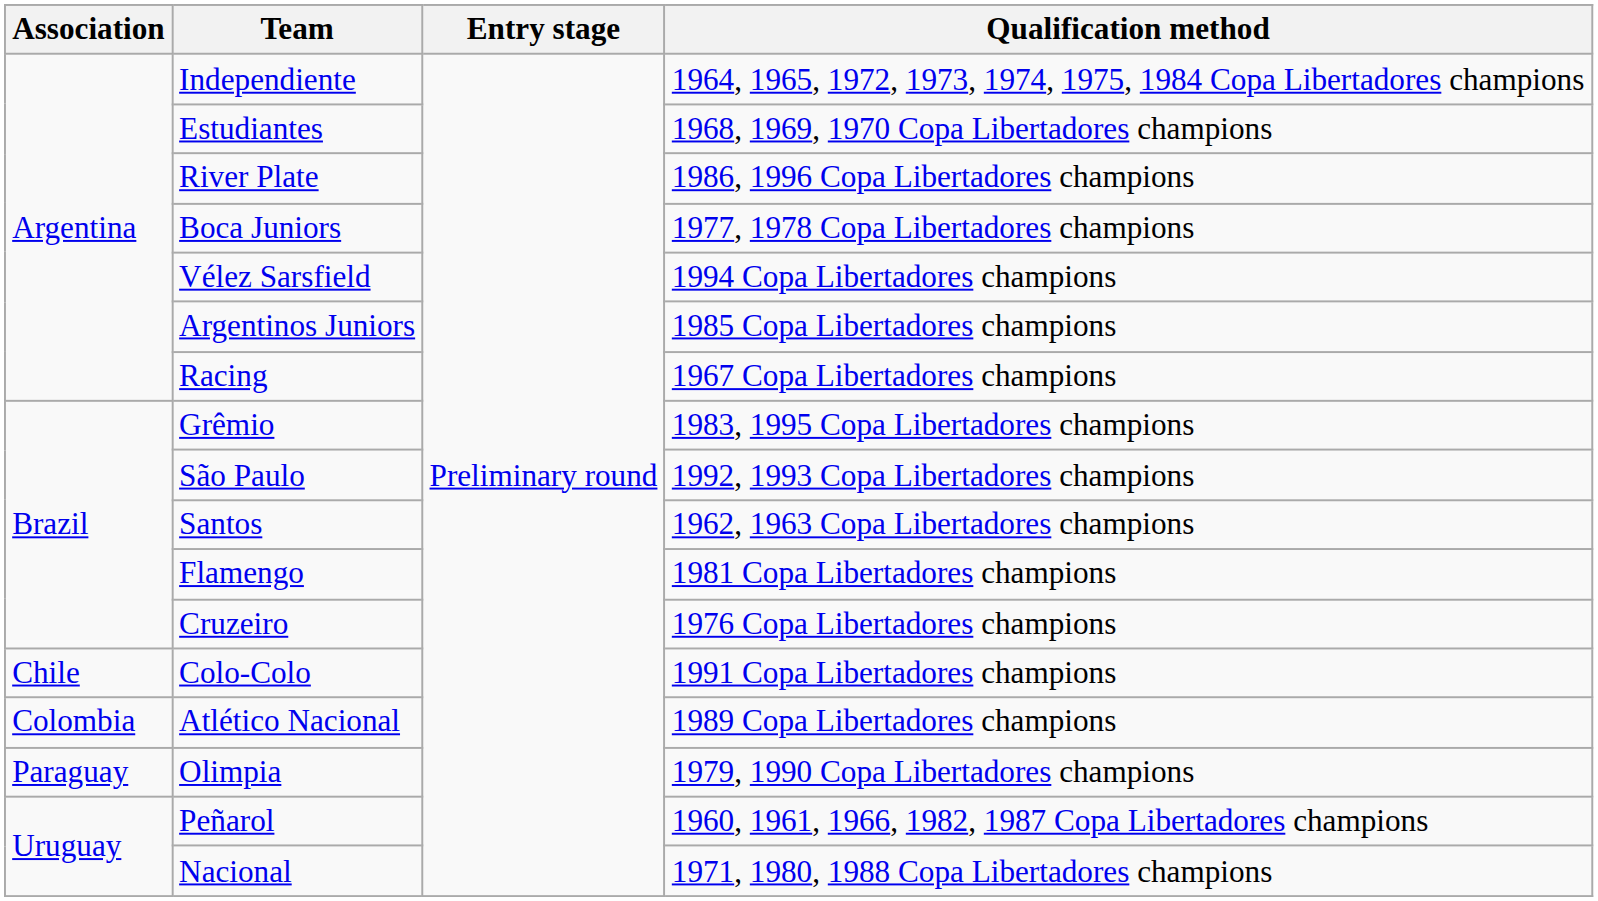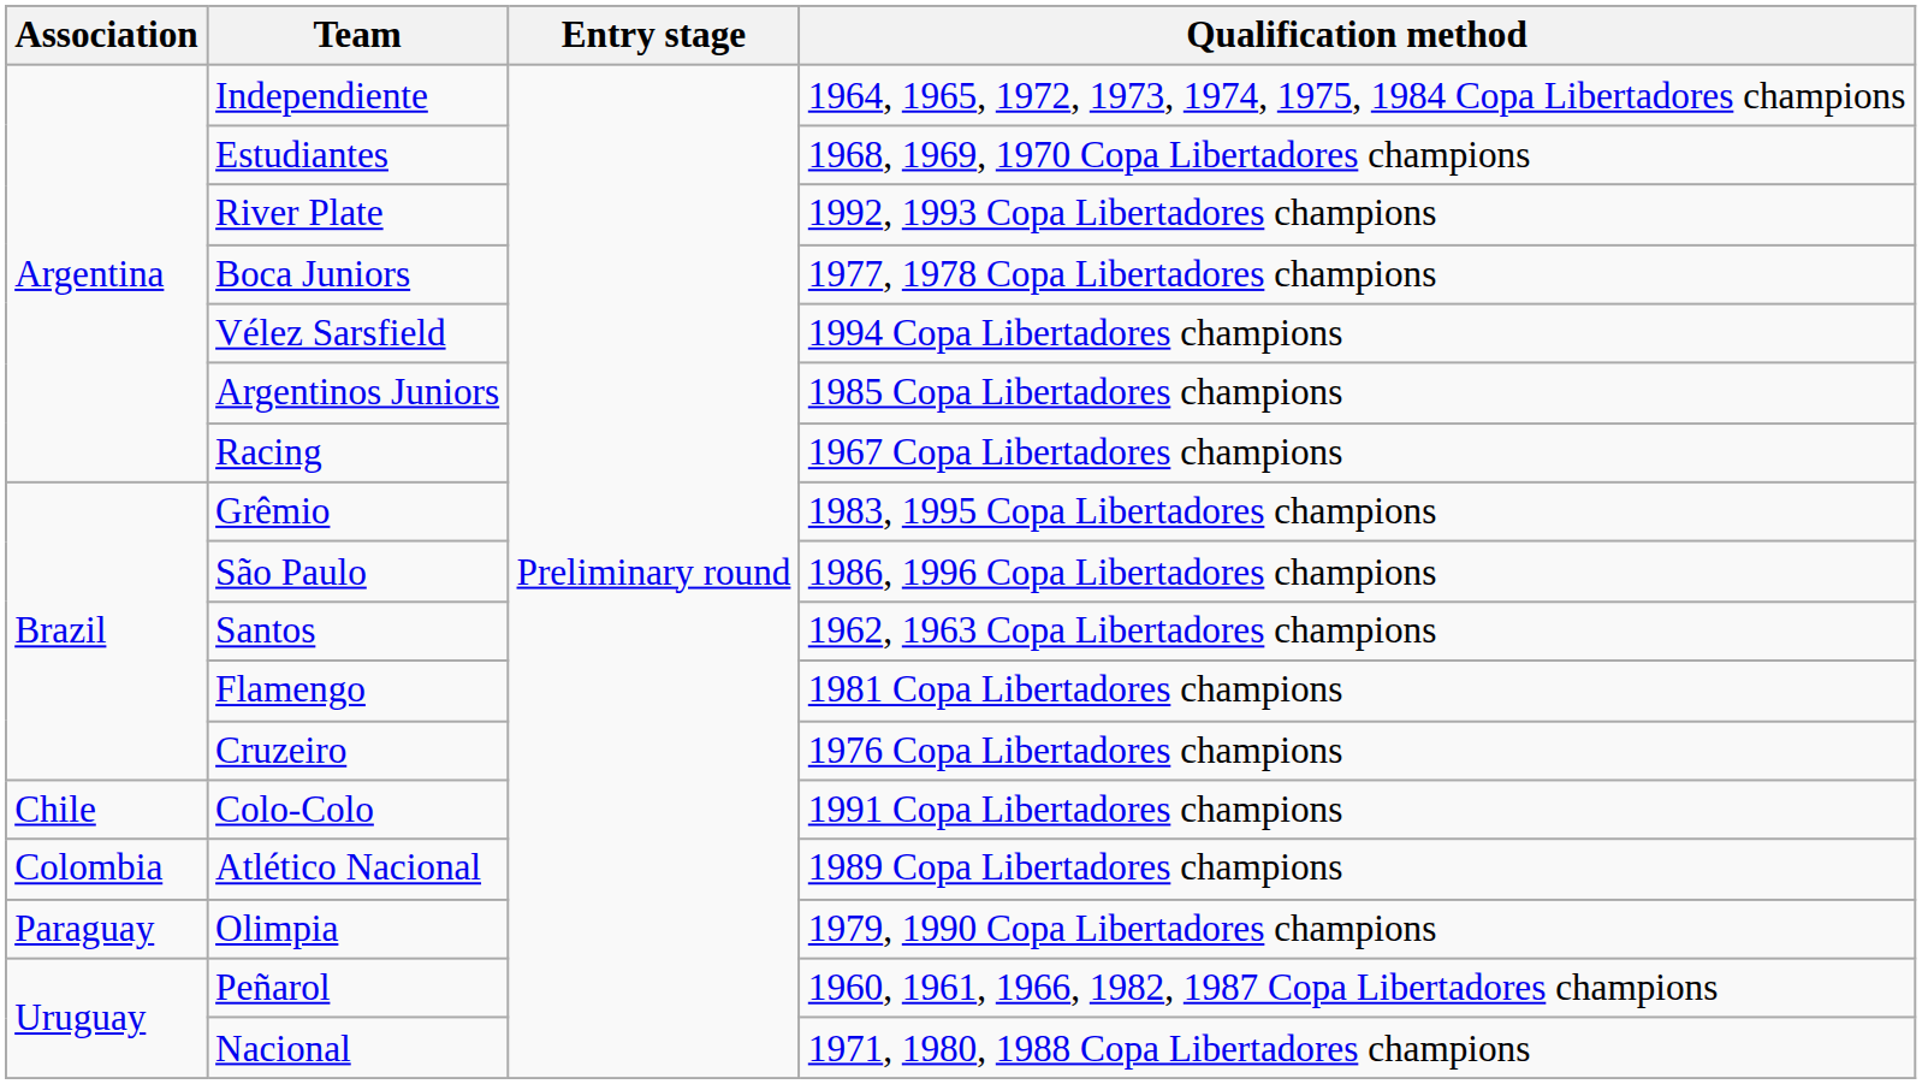 <table class="wikitable">
 <tr>
 <th>Association</th>
 <th>Team </th>
 <th>Entry stage</th>
 <th>Qualification method</th>
 </tr>
 <tr>
 <td rowspan=7> <a href='#'>Argentina</a><br></td>
 <td><a href='#'>Independiente</a> </td>
 <td rowspan=17><a href='#'>Preliminary round</a></td>
 <td><a href='#'>1964</a>, <a href='#'>1965</a>, <a href='#'>1972</a>, <a href='#'>1973</a>, <a href='#'>1974</a>, <a href='#'>1975</a>, <a href='#'>1984 Copa Libertadores</a> champions</td>
 </tr>
 <tr>
 <td><a href='#'>Estudiantes</a> </td>
 <td><a href='#'>1968</a>, <a href='#'>1969</a>, <a href='#'>1970 Copa Libertadores</a> champions</td>
 </tr>
 <tr>
 <td><a href='#'>River Plate</a> </td>
-<td><a href='#'>1986</a>, <a href='#'>1996 Copa Libertadores</a> champions</td>
+<td><a href='#'>1992</a>, <a href='#'>1993 Copa Libertadores</a> champions</td>
 </tr>
 <tr>
 <td><a href='#'>Boca Juniors</a> </td>
 <td><a href='#'>1977</a>, <a href='#'>1978 Copa Libertadores</a> champions</td>
 </tr>
 <tr>
 <td><a href='#'>Vélez Sarsfield</a> </td>
 <td><a href='#'>1994 Copa Libertadores</a> champions</td>
 </tr>
 <tr>
 <td><a href='#'>Argentinos Juniors</a> </td>
 <td><a href='#'>1985 Copa Libertadores</a> champions</td>
 </tr>
 <tr>
 <td><a href='#'>Racing</a> </td>
 <td><a href='#'>1967 Copa Libertadores</a> champions</td>
 </tr>
 <tr>
 <td rowspan=5> <a href='#'>Brazil</a><br></td>
 <td><a href='#'>Grêmio</a> </td>
 <td><a href='#'>1983</a>, <a href='#'>1995 Copa Libertadores</a> champions</td>
 </tr>
 <tr>
 <td><a href='#'>São Paulo</a> </td>
-<td><a href='#'>1992</a>, <a href='#'>1993 Copa Libertadores</a> champions</td>
+<td><a href='#'>1986</a>, <a href='#'>1996 Copa Libertadores</a> champions</td>
 </tr>
 <tr>
 <td><a href='#'>Santos</a> </td>
 <td><a href='#'>1962</a>, <a href='#'>1963 Copa Libertadores</a> champions</td>
 </tr>
 <tr>
 <td><a href='#'>Flamengo</a> </td>
 <td><a href='#'>1981 Copa Libertadores</a> champions</td>
 </tr>
 <tr>
 <td><a href='#'>Cruzeiro</a> </td>
 <td><a href='#'>1976 Copa Libertadores</a> champions</td>
 </tr>
 <tr>
 <td> <a href='#'>Chile</a><br></td>
 <td><a href='#'>Colo-Colo</a> </td>
 <td><a href='#'>1991 Copa Libertadores</a> champions</td>
 </tr>
 <tr>
 <td> <a href='#'>Colombia</a><br></td>
 <td><a href='#'>Atlético Nacional</a> </td>
 <td><a href='#'>1989 Copa Libertadores</a> champions</td>
 </tr>
 <tr>
 <td> <a href='#'>Paraguay</a><br></td>
 <td><a href='#'>Olimpia</a> </td>
 <td><a href='#'>1979</a>, <a href='#'>1990 Copa Libertadores</a> champions</td>
 </tr>
 <tr>
 <td rowspan=2> <a href='#'>Uruguay</a><br></td>
 <td><a href='#'>Peñarol</a> </td>
 <td><a href='#'>1960</a>, <a href='#'>1961</a>, <a href='#'>1966</a>, <a href='#'>1982</a>, <a href='#'>1987 Copa Libertadores</a> champions</td>
 </tr>
 <tr>
 <td><a href='#'>Nacional</a> </td>
 <td><a href='#'>1971</a>, <a href='#'>1980</a>, <a href='#'>1988 Copa Libertadores</a> champions</td>
 </tr>
 </table>
